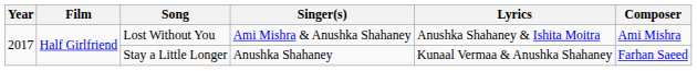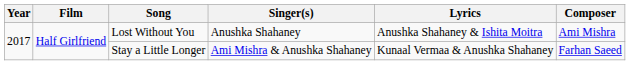 <table class="wikitable">
 <tr>
 <th>Year</th>
 <th>Film</th>
 <th>Song</th>
 <th>Singer(s)</th>
 <th>Lyrics</th>
 <th>Composer</th>
 </tr>
 <tr>
 <td rowspan="2">2017</td>
 <td rowspan="2"><a href='#'>Half Girlfriend</a></td>
 <td>Lost Without You</td>
-<td><a href='#'>Ami Mishra</a> & Anushka Shahaney</td>
+<td>Anushka Shahaney</td>
 <td>Anushka Shahaney & <a href='#'>Ishita Moitra</a></td>
 <td><a href='#'>Ami Mishra</a></td>
 </tr>
 <tr>
 <td>Stay a Little Longer</td>
-<td>Anushka Shahaney</td>
+<td><a href='#'>Ami Mishra</a> & Anushka Shahaney</td>
 <td>Kunaal Vermaa & Anushka Shahaney</td>
 <td><a href='#'>Farhan Saeed</a></td>
 </tr>
 </table>
